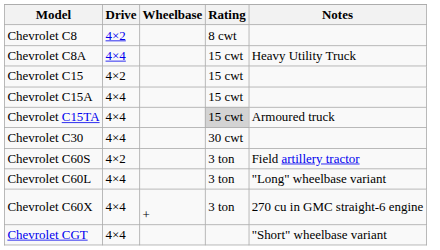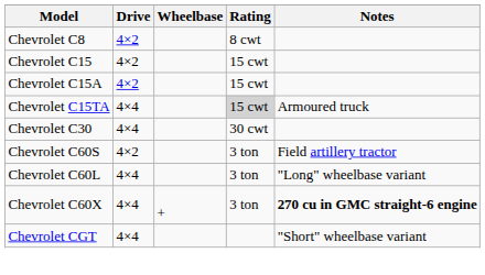 <table class="wikitable">
 <tr>
 </tr>
 <tr>
 <th>Model</th>
 <th>Drive</th>
 <th>Wheelbase</th>
 <th>Rating</th>
 <th>Notes</th>
 </tr>
 <tr>
 <td>Chevrolet C8</td>
 <td><a href='#'>4×2</a></td>
 <td></td>
 <td>8 cwt</td>
 <td></td>
 </tr>
 <tr>
-<td>Chevrolet C8A</td>
-<td><a href='#'>4×4</a></td>
-<td></td>
-<td>15 cwt</td>
-<td>Heavy Utility Truck</td>
-</tr>
-<tr>
 <td>Chevrolet C15</td>
 <td>4×2</td>
 <td></td>
 <td>15 cwt</td>
 <td></td>
 </tr>
 <tr>
 <td>Chevrolet C15A</td>
-<td>4×4</td>
+<td><a href='#'>4×2</a></td>
 <td></td>
 <td>15 cwt</td>
 <td></td>
 </tr>
 <tr>
 <td>Chevrolet <a href='#'>C15TA</a></td>
 <td>4×4</td>
 <td></td>
 <td style="background: lightgrey;">15 cwt</td>
 <td>Armoured truck</td>
 </tr>
 <tr>
 <td>Chevrolet C30</td>
 <td>4×4</td>
 <td></td>
 <td>30 cwt</td>
 </tr>
 <tr>
 <td>Chevrolet C60S</td>
 <td>4×2</td>
 <td></td>
 <td>3 ton</td>
 <td>Field <a href='#'>artillery tractor</a></td>
 </tr>
 <tr>
 <td>Chevrolet C60L</td>
 <td>4×4</td>
 <td></td>
 <td>3 ton</td>
 <td>"Long" wheelbase variant</td>
 </tr>
 <tr>
 <td>Chevrolet C60X</td>
 <td>4×4</td>
 <td><br>+</td>
 <td>3 ton</td>
-<td>270 cu in GMC straight-6 engine</td>
+<td><strong>270 cu in GMC straight-6 engine</strong></td>
 </tr>
 <tr>
 <td><a href='#'>Chevrolet CGT</a></td>
 <td>4×4</td>
 <td></td>
 <td></td>
 <td>"Short" wheelbase variant</td>
 </tr>
 </table>
